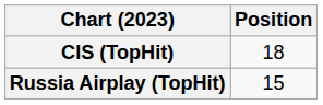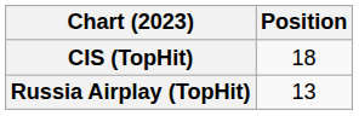 <table class="wikitable sortable plainrowheaders" style="text-align:center">
 <tr>
 <th scope="col">Chart (2023)</th>
 <th scope="col">Position</th>
 </tr>
 <tr>
 <th scope="row">CIS (TopHit)</th>
 <td>18</td>
 </tr>
 <tr>
 <th scope="row">Russia Airplay (TopHit)</th>
-<td>15</td>
+<td>13</td>
 </tr>
 </table>
